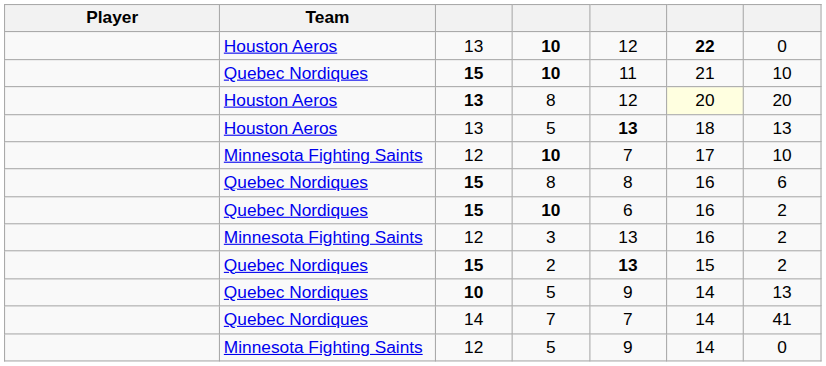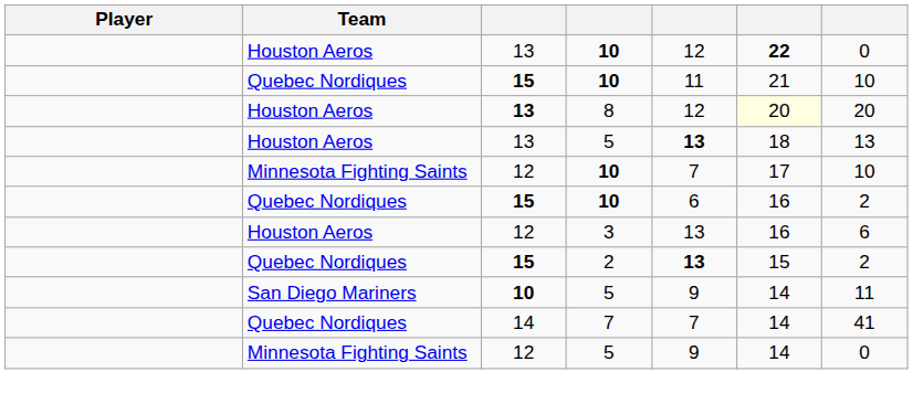 <table style="padding:3px; border-spacing:0; text-align:center;" class="wikitable sortable">
 <tr>
 <th style="width:12em">Player</th>
 <th style="width:12em">Team</th>
 <th style="width:4em"></th>
 <th style="width:4em"></th>
 <th style="width:4em"></th>
 <th style="width:4em"></th>
 <th style="width:4em"></th>
 </tr>
 <tr>
 <td align=left></td>
 <td align=left><a href='#'>Houston Aeros</a></td>
 <td>13</td>
 <td><strong>10</strong></td>
 <td>12</td>
 <td><strong>22</strong></td>
 <td>0</td>
 </tr>
 <tr>
 <td align=left></td>
 <td align=left><a href='#'>Quebec Nordiques</a></td>
 <td><strong>15</strong></td>
 <td><strong>10</strong></td>
 <td>11</td>
 <td>21</td>
 <td>10</td>
 </tr>
 <tr>
 <td align=left></td>
 <td align=left><a href='#'>Houston Aeros</a></td>
 <td><strong>13</strong></td>
 <td>8</td>
 <td>12</td>
 <td style="background: lightyellow;">20</td>
 <td>20</td>
 </tr>
 <tr>
 <td align=left></td>
 <td align=left><a href='#'>Houston Aeros</a></td>
 <td>13</td>
 <td>5</td>
 <td><strong>13</strong></td>
 <td>18</td>
 <td>13</td>
 </tr>
 <tr>
 <td align=left></td>
 <td align=left><a href='#'>Minnesota Fighting Saints</a></td>
 <td>12</td>
 <td><strong>10</strong></td>
 <td>7</td>
 <td>17</td>
 <td>10</td>
 </tr>
 <tr>
 <td align=left></td>
 <td align=left><a href='#'>Quebec Nordiques</a></td>
 <td><strong>15</strong></td>
-<td>8</td>
-<td>8</td>
-<td>16</td>
-<td>6</td>
-</tr>
-<tr>
-<td align=left></td>
-<td align=left><a href='#'>Quebec Nordiques</a></td>
-<td><strong>15</strong></td>
 <td><strong>10</strong></td>
 <td>6</td>
 <td>16</td>
 <td>2</td>
 </tr>
 <tr>
 <td align=left></td>
-<td align=left><a href='#'>Minnesota Fighting Saints</a></td>
+<td align=left><a href='#'>Houston Aeros</a></td>
 <td>12</td>
 <td>3</td>
 <td>13</td>
 <td>16</td>
-<td>2</td>
+<td>6</td>
 </tr>
 <tr>
 <td align=left></td>
 <td align=left><a href='#'>Quebec Nordiques</a></td>
 <td><strong>15</strong></td>
 <td>2</td>
 <td><strong>13</strong></td>
 <td>15</td>
 <td>2</td>
 </tr>
 <tr>
 <td align=left></td>
-<td align=left><a href='#'>Quebec Nordiques</a></td>
+<td align=left><a href='#'>San Diego Mariners</a></td>
 <td><strong>10</strong></td>
 <td>5</td>
 <td>9</td>
 <td>14</td>
-<td>13</td>
+<td>11</td>
 </tr>
 <tr>
 <td align=left></td>
 <td align=left><a href='#'>Quebec Nordiques</a></td>
 <td>14</td>
 <td>7</td>
 <td>7</td>
 <td>14</td>
 <td>41</td>
 </tr>
 <tr>
 <td align=left></td>
 <td align=left><a href='#'>Minnesota Fighting Saints</a></td>
 <td>12</td>
 <td>5</td>
 <td>9</td>
 <td>14</td>
 <td>0</td>
 </tr>
 </table>
